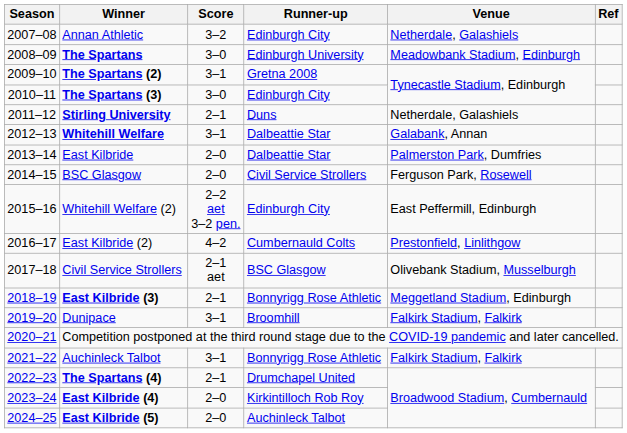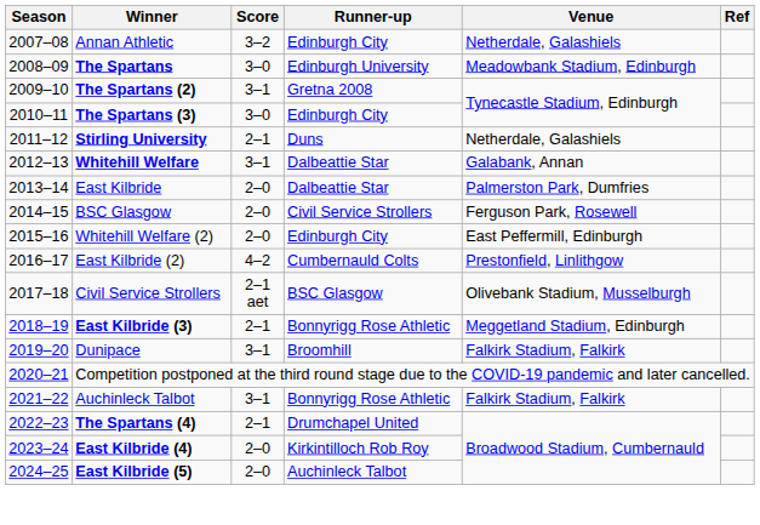 <table class="wikitable sortable">
 <tr>
 <th>Season</th>
 <th>Winner</th>
 <th>Score</th>
 <th>Runner-up</th>
 <th>Venue</th>
 <th>Ref</th>
 </tr>
 <tr>
 <td style="text-align: center;">2007–08</td>
 <td><a href='#'>Annan Athletic</a></td>
 <td style="text-align: center;">3–2</td>
 <td><a href='#'>Edinburgh City</a></td>
 <td><a href='#'>Netherdale</a>, <a href='#'>Galashiels</a></td>
 <td></td>
 </tr>
 <tr>
 <td style="text-align: center;">2008–09</td>
 <td><strong><a href='#'>The Spartans</a></strong></td>
 <td style="text-align: center;">3–0</td>
 <td><a href='#'>Edinburgh University</a></td>
 <td><a href='#'>Meadowbank Stadium</a>, <a href='#'>Edinburgh</a></td>
 <td></td>
 </tr>
 <tr>
 <td style="text-align: center;">2009–10</td>
 <td><strong><a href='#'>The Spartans</a> (2)</strong></td>
 <td style="text-align: center;">3–1</td>
 <td><a href='#'>Gretna 2008</a></td>
 <td rowspan="2"><a href='#'>Tynecastle Stadium</a>, Edinburgh</td>
 <td></td>
 </tr>
 <tr>
 <td style="text-align: center;">2010–11</td>
 <td><strong><a href='#'>The Spartans</a> (3)</strong></td>
 <td style="text-align: center;">3–0</td>
 <td><a href='#'>Edinburgh City</a></td>
 <td></td>
 </tr>
 <tr>
 <td style="text-align: center;">2011–12</td>
 <td><strong><a href='#'>Stirling University</a></strong></td>
 <td align=center>2–1</td>
 <td><a href='#'>Duns</a></td>
 <td>Netherdale, Galashiels</td>
 <td></td>
 </tr>
 <tr>
 <td style="text-align: center;">2012–13</td>
 <td><strong><a href='#'>Whitehill Welfare</a></strong></td>
 <td style="text-align: center;">3–1</td>
 <td><a href='#'>Dalbeattie Star</a></td>
 <td><a href='#'>Galabank</a>, Annan</td>
 <td></td>
 </tr>
 <tr>
 <td style="text-align: center;">2013–14</td>
 <td><a href='#'>East Kilbride</a></td>
 <td style="text-align: center;">2–0</td>
 <td><a href='#'>Dalbeattie Star</a></td>
 <td><a href='#'>Palmerston Park</a>, Dumfries</td>
 <td></td>
 </tr>
 <tr>
 <td style="text-align: center;">2014–15</td>
 <td><a href='#'>BSC Glasgow</a></td>
 <td style="text-align: center;">2–0</td>
 <td><a href='#'>Civil Service Strollers</a></td>
 <td>Ferguson Park, <a href='#'>Rosewell</a></td>
 <td></td>
 </tr>
 <tr>
 <td style="text-align: center;">2015–16</td>
 <td><a href='#'>Whitehill Welfare</a> (2)</td>
-<td style="text-align: center;">2–2<br><a href='#'>aet</a><br>3–2 <a href='#'>pen.</a></td>
+<td style="text-align: center;">2–0</td>
 <td><a href='#'>Edinburgh City</a></td>
 <td>East Peffermill, Edinburgh</td>
 <td></td>
 </tr>
 <tr>
 <td style="text-align: center;">2016–17</td>
 <td><a href='#'>East Kilbride</a> (2)</td>
 <td style="text-align: center;">4–2</td>
 <td><a href='#'>Cumbernauld Colts</a></td>
 <td><a href='#'>Prestonfield</a>, <a href='#'>Linlithgow</a></td>
 <td></td>
 </tr>
 <tr>
 <td align=center>2017–18</td>
 <td><a href='#'>Civil Service Strollers</a></td>
 <td align=center>2–1<br>aet</td>
 <td><a href='#'>BSC Glasgow</a></td>
 <td>Olivebank Stadium, <a href='#'>Musselburgh</a></td>
 <td></td>
 </tr>
 <tr>
 <td align=center><a href='#'>2018–19</a></td>
 <td><strong><a href='#'>East Kilbride</a> (3)</strong></td>
 <td align=center>2–1</td>
 <td><a href='#'>Bonnyrigg Rose Athletic</a></td>
 <td><a href='#'>Meggetland Stadium</a>, Edinburgh</td>
 <td></td>
 </tr>
 <tr>
 <td align=center><a href='#'>2019–20</a></td>
 <td><a href='#'>Dunipace</a></td>
 <td align=center>3–1</td>
 <td><a href='#'>Broomhill</a></td>
 <td><a href='#'>Falkirk Stadium</a>, <a href='#'>Falkirk</a></td>
 <td></td>
 </tr>
 <tr>
 <td align=center><a href='#'>2020–21</a></td>
 <td align=center colspan=5>Competition postponed at the third round stage due to the <a href='#'>COVID-19 pandemic</a> and later cancelled.</td>
 </tr>
 <tr>
 <td align=center><a href='#'>2021–22</a></td>
 <td><a href='#'>Auchinleck Talbot</a></td>
 <td align=center>3–1</td>
 <td><a href='#'>Bonnyrigg Rose Athletic</a></td>
 <td><a href='#'>Falkirk Stadium</a>, <a href='#'>Falkirk</a></td>
 <td></td>
 </tr>
 <tr>
 <td align=center><a href='#'>2022–23</a></td>
 <td><strong><a href='#'>The Spartans</a> (4)</strong></td>
 <td align=center>2–1</td>
 <td><a href='#'>Drumchapel United</a></td>
 <td rowspan="3"><a href='#'>Broadwood Stadium</a>, <a href='#'>Cumbernauld</a></td>
 <td></td>
 </tr>
 <tr>
 <td align=center><a href='#'>2023–24</a></td>
 <td><strong><a href='#'>East Kilbride</a> (4)</strong></td>
 <td align=center>2–0</td>
 <td><a href='#'>Kirkintilloch Rob Roy</a></td>
 <td></td>
 </tr>
 <tr>
 <td align=center><a href='#'>2024–25</a></td>
 <td><strong><a href='#'>East Kilbride</a> (5)</strong></td>
 <td align=center>2–0</td>
 <td><a href='#'>Auchinleck Talbot</a></td>
 </tr>
 </table>
